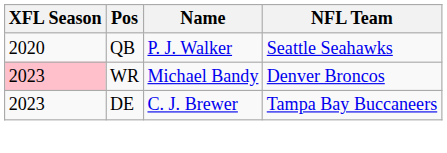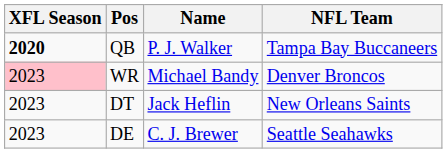 <table class="wikitable">
 <tr>
 <th>XFL Season</th>
 <th>Pos</th>
 <th>Name</th>
 <th>NFL Team</th>
 </tr>
 <tr>
-<td>2020</td>
+<td><strong>2020</strong></td>
 <td>QB</td>
 <td><a href='#'>P. J. Walker</a></td>
-<td><a href='#'>Seattle Seahawks</a></td>
+<td><a href='#'>Tampa Bay Buccaneers</a></td>
 </tr>
 <tr>
 <td style="background: pink;">2023</td>
 <td>WR</td>
 <td><a href='#'>Michael Bandy</a></td>
 <td><a href='#'>Denver Broncos</a></td>
 </tr>
 <tr>
 <td>2023</td>
+<td>DT</td>
+<td><a href='#'>Jack Heflin</a></td>
+<td><a href='#'>New Orleans Saints</a></td>
+</tr>
+<tr>
+<td>2023</td>
 <td>DE</td>
 <td><a href='#'>C. J. Brewer</a></td>
-<td><a href='#'>Tampa Bay Buccaneers</a></td>
+<td><a href='#'>Seattle Seahawks</a></td>
 </tr>
 </table>
